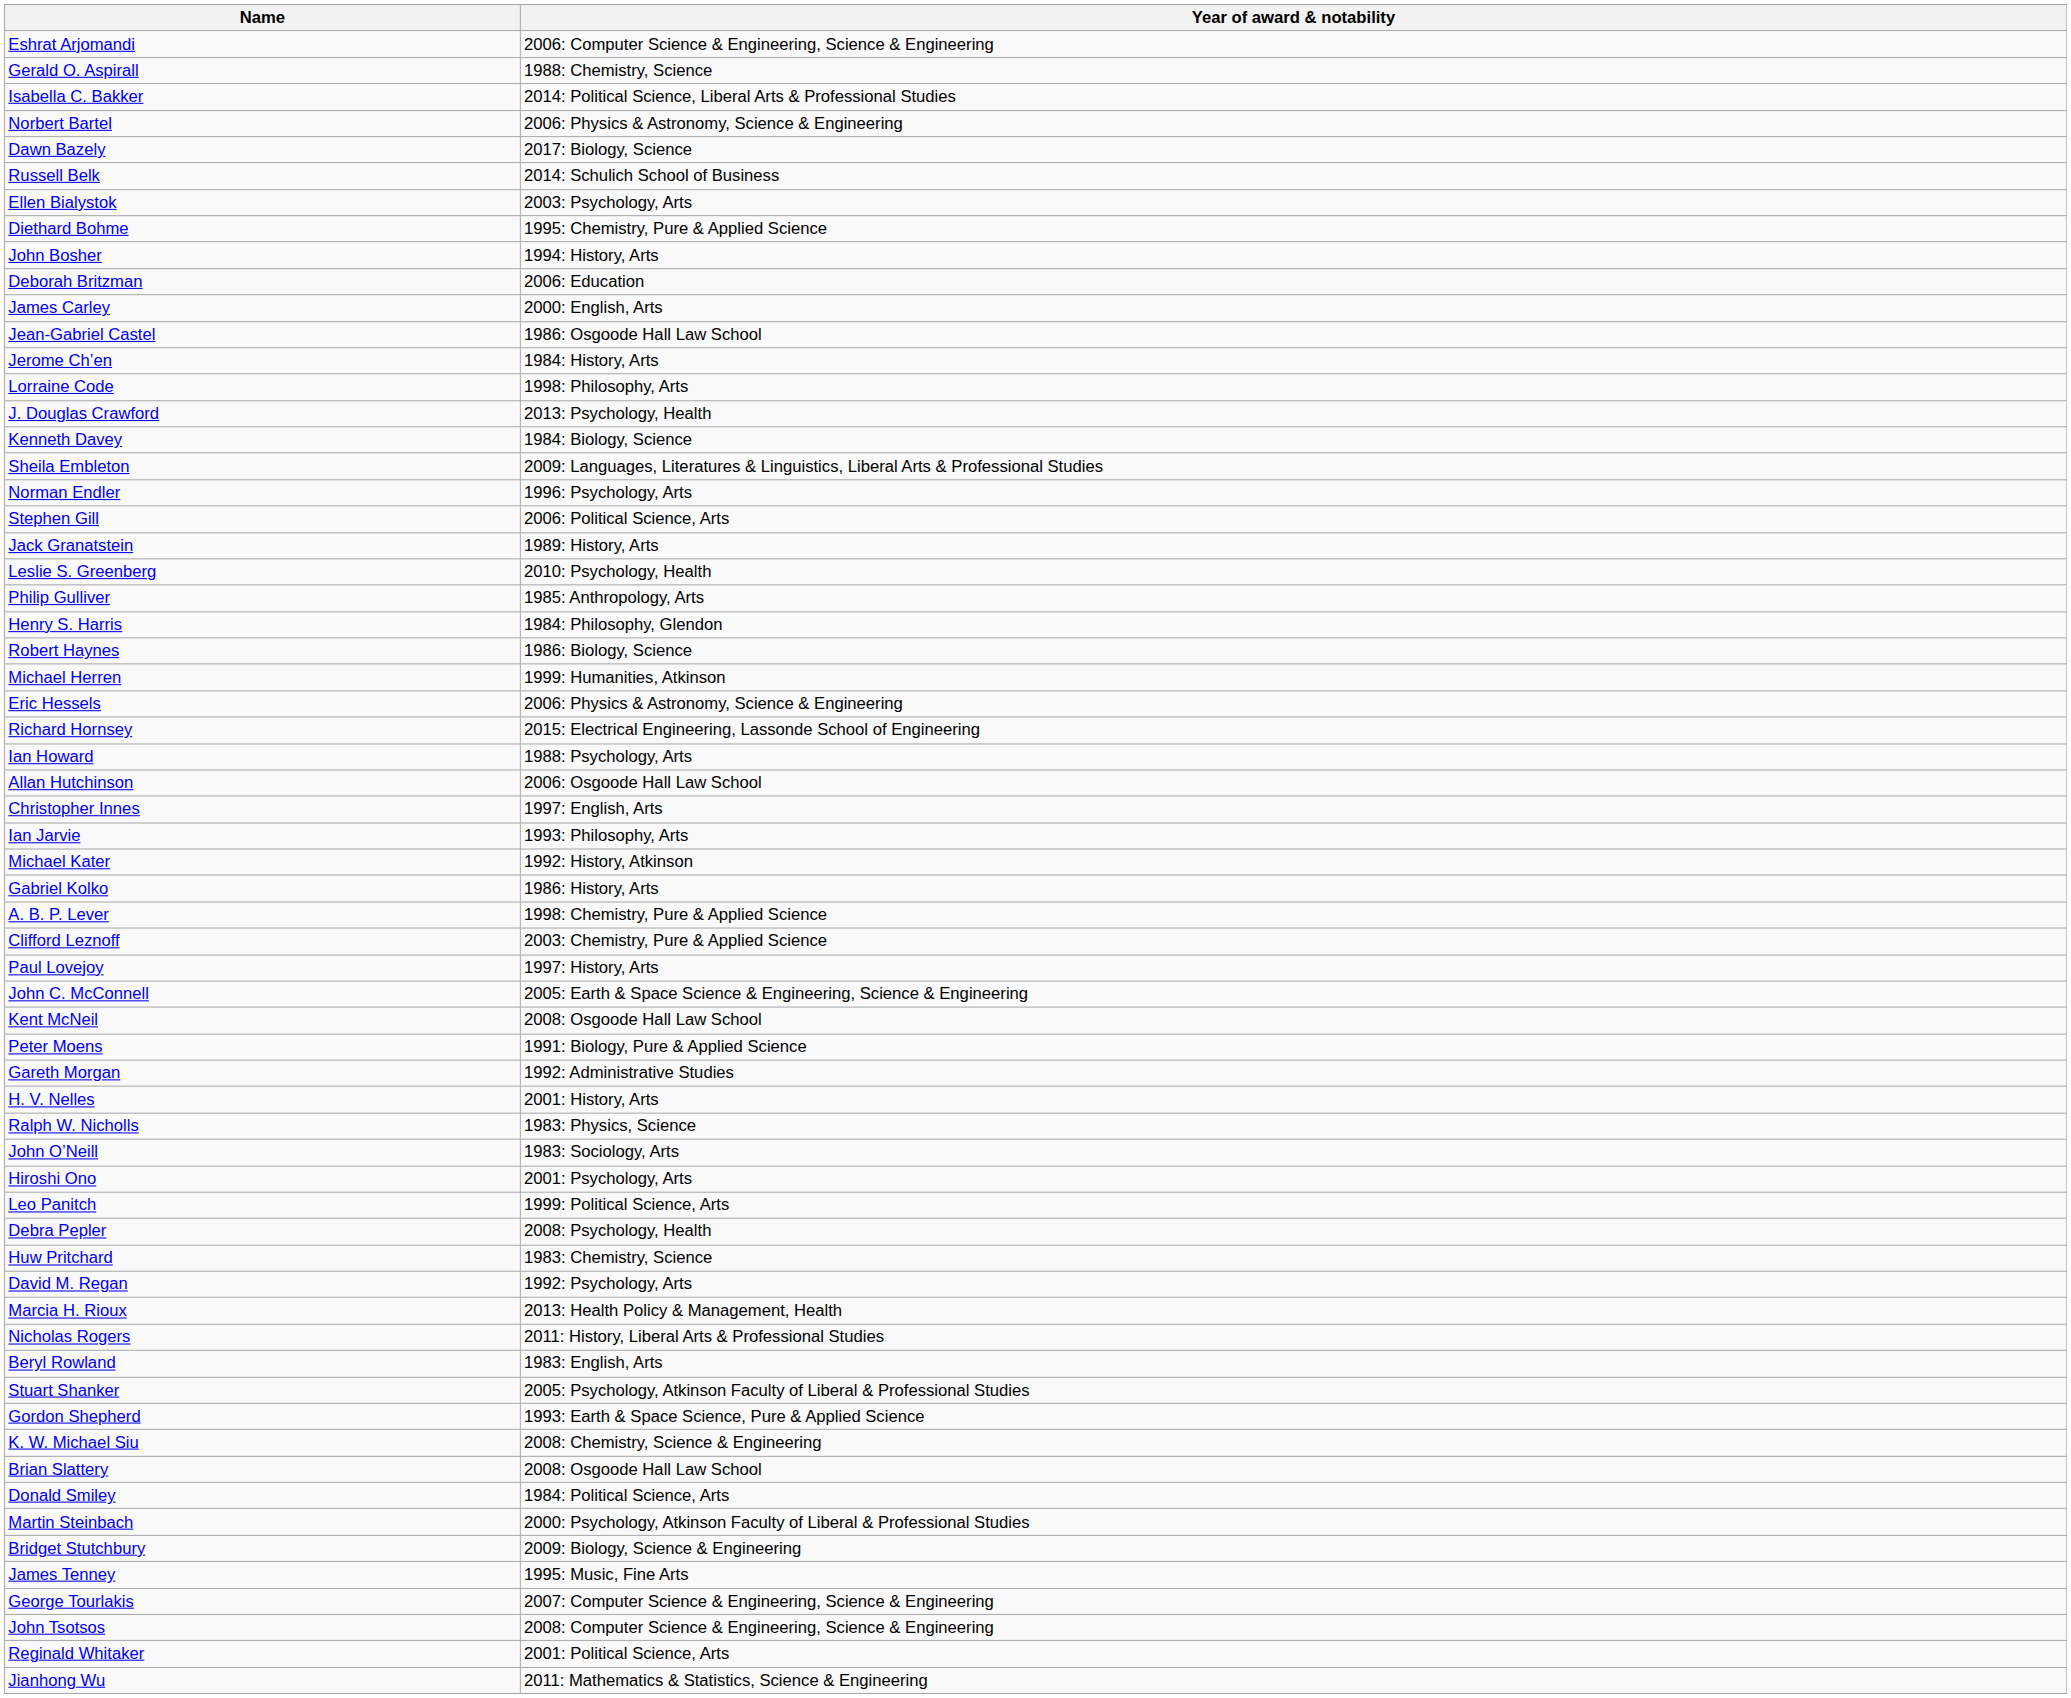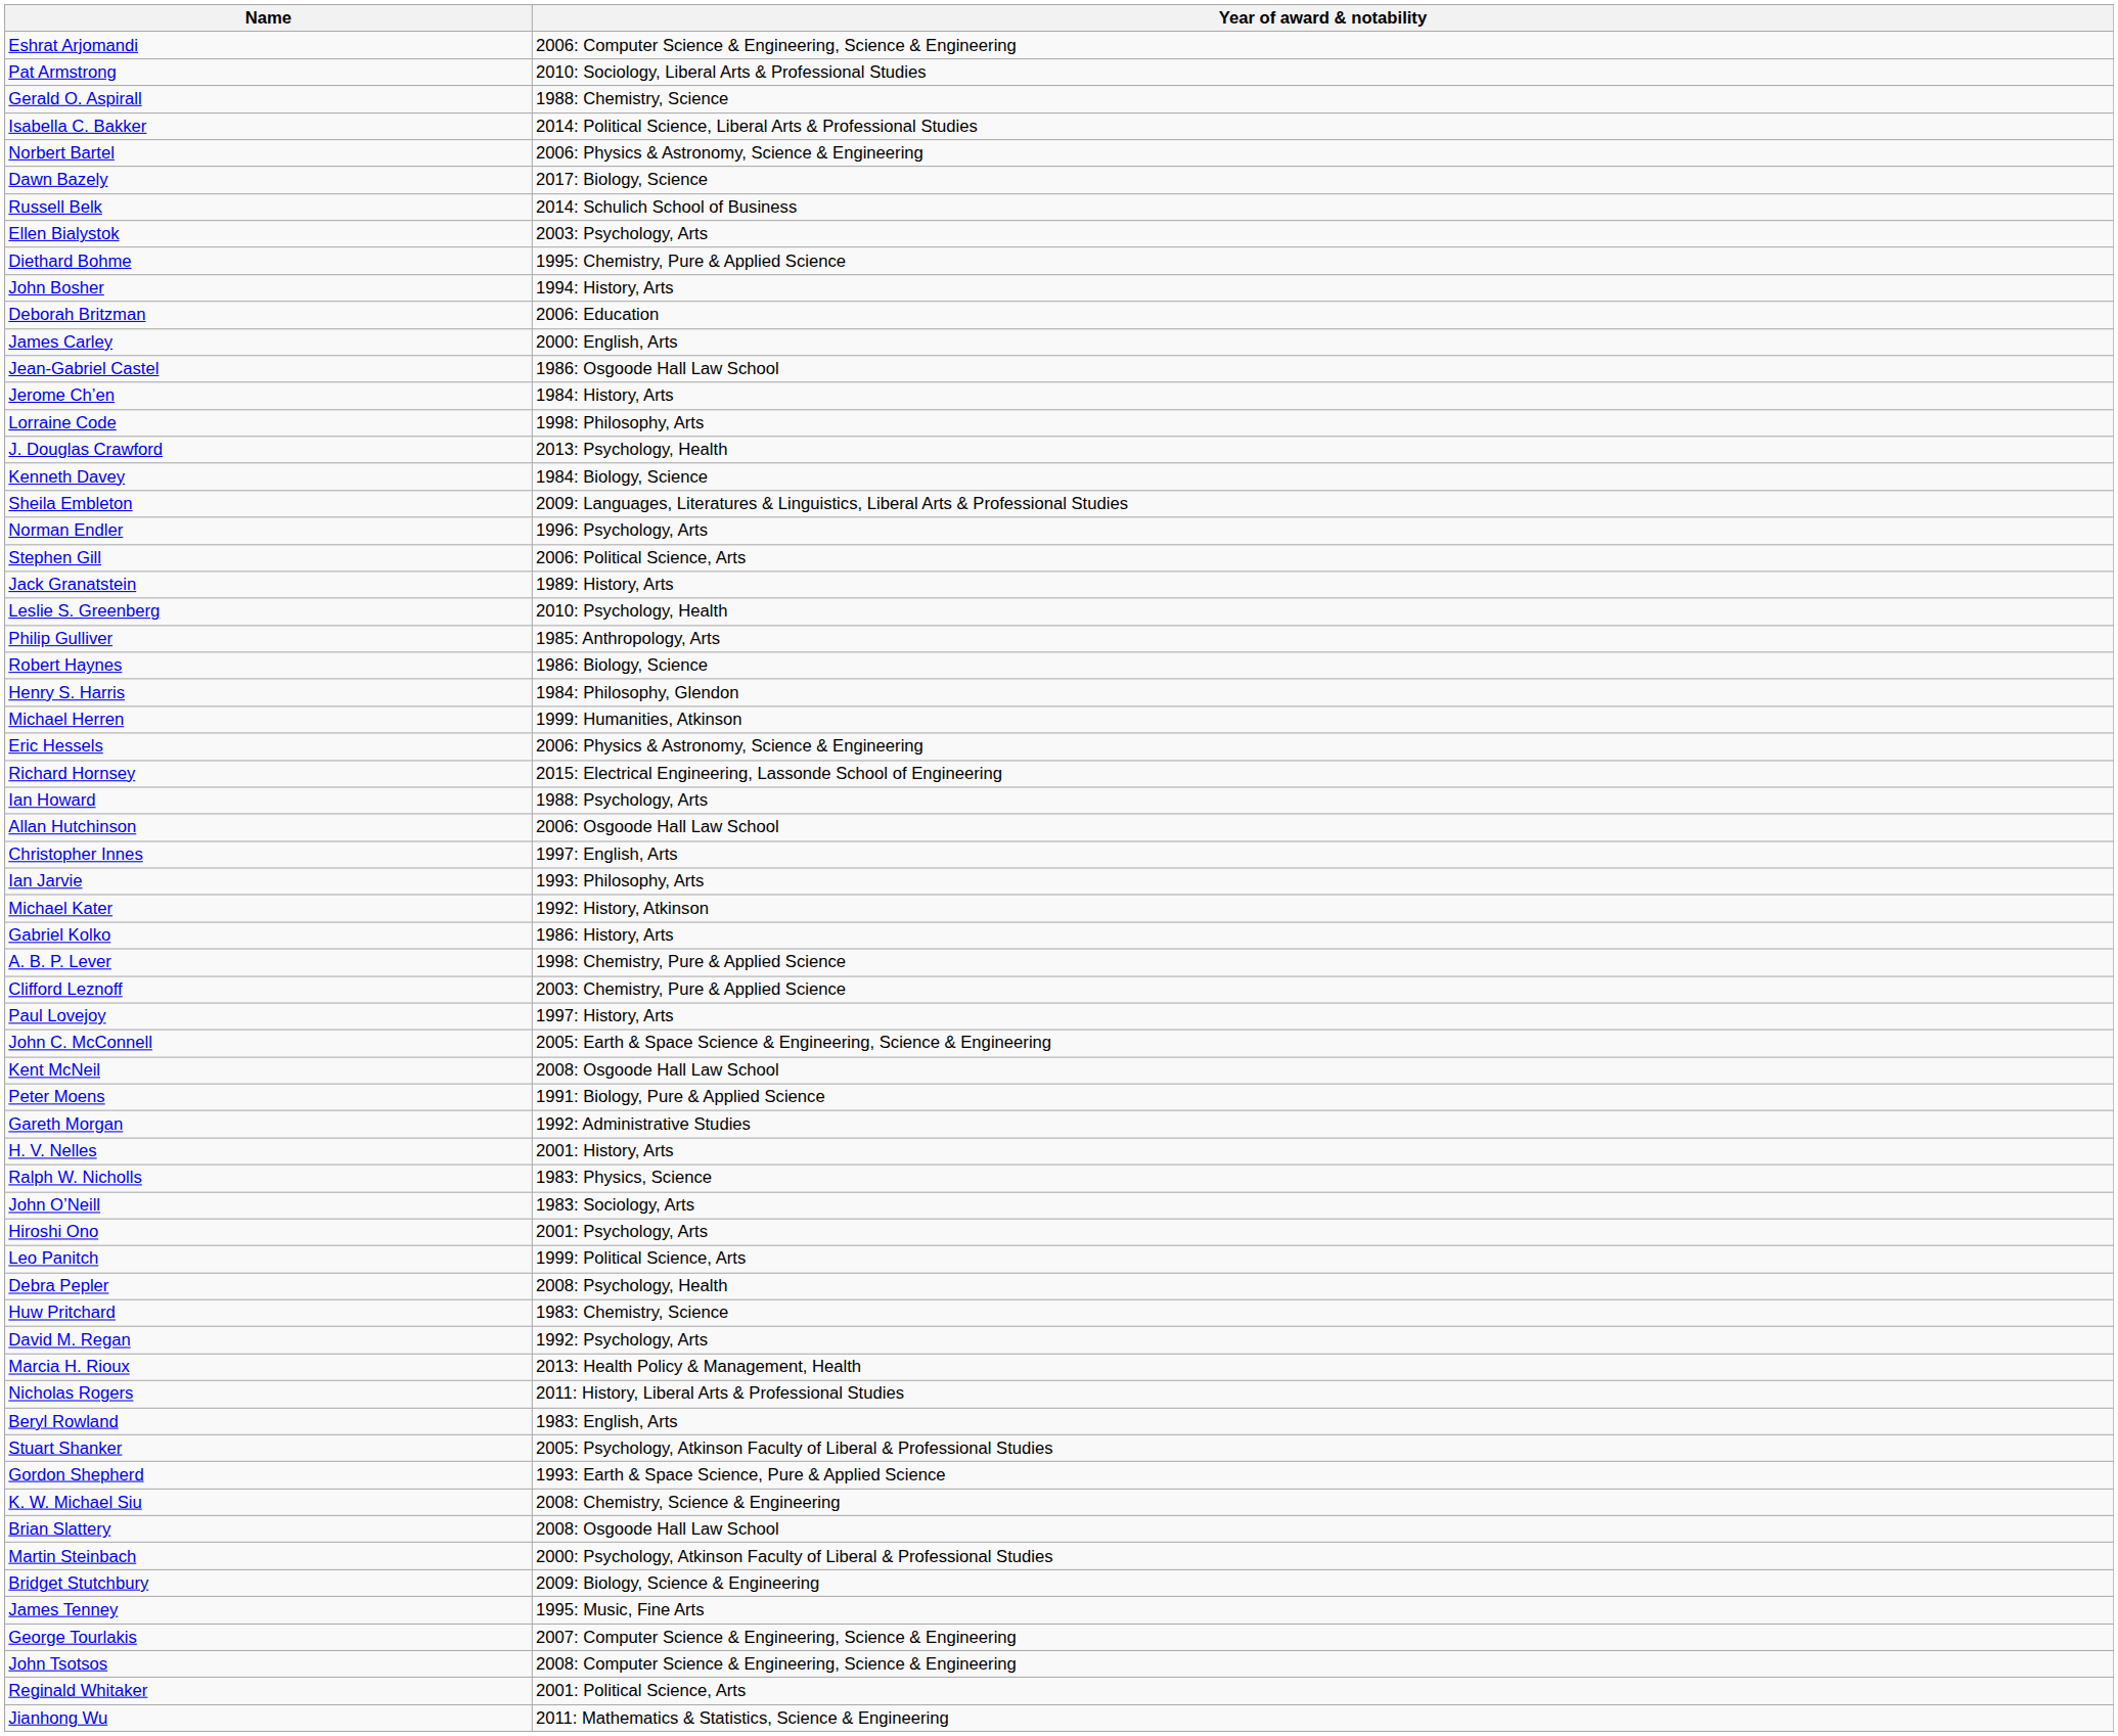 <table class="wikitable sortable" style="width: 100%;">
 <tr>
 <th width = "25%">Name</th>
 <th class="unsortable">Year of award & notability</th>
 </tr>
 <tr valign="top">
 <td><a href='#'>Eshrat Arjomandi</a></td>
 <td>2006: Computer Science & Engineering, Science & Engineering</td>
+</tr>
+<tr valign="top">
+<td><a href='#'>Pat Armstrong</a></td>
+<td>2010: Sociology, Liberal Arts & Professional Studies</td>
 </tr>
 <tr valign="top">
 <td><a href='#'>Gerald O. Aspirall</a></td>
 <td>1988: Chemistry, Science</td>
 </tr>
 <tr valign="top">
 <td><a href='#'>Isabella C. Bakker</a></td>
 <td>2014: Political Science, Liberal Arts & Professional Studies</td>
 </tr>
 <tr valign="top">
 <td><a href='#'>Norbert Bartel</a></td>
 <td>2006: Physics & Astronomy, Science & Engineering</td>
 </tr>
 <tr valign="top">
 <td><a href='#'>Dawn Bazely</a></td>
 <td>2017: Biology, Science</td>
 </tr>
 <tr valign="top">
 <td><a href='#'>Russell Belk</a></td>
 <td>2014: Schulich School of Business</td>
 </tr>
 <tr valign="top">
 <td><a href='#'>Ellen Bialystok</a></td>
 <td>2003: Psychology, Arts</td>
 </tr>
 <tr valign="top">
 <td><a href='#'>Diethard Bohme</a></td>
 <td>1995: Chemistry, Pure & Applied Science</td>
 </tr>
 <tr valign="top">
 <td><a href='#'>John Bosher</a></td>
 <td>1994: History, Arts</td>
 </tr>
 <tr valign="top">
 <td><a href='#'>Deborah Britzman</a></td>
 <td>2006: Education</td>
 </tr>
 <tr valign="top">
 <td><a href='#'>James Carley</a></td>
 <td>2000: English, Arts</td>
 </tr>
 <tr valign="top">
 <td><a href='#'>Jean-Gabriel Castel</a></td>
 <td>1986: Osgoode Hall Law School</td>
 </tr>
 <tr valign="top">
 <td><a href='#'>Jerome Ch’en</a></td>
 <td>1984: History, Arts</td>
 </tr>
 <tr valign="top">
 <td><a href='#'>Lorraine Code</a></td>
 <td>1998: Philosophy, Arts</td>
 </tr>
 <tr valign="top">
 <td><a href='#'>J. Douglas Crawford</a></td>
 <td>2013: Psychology, Health</td>
 </tr>
 <tr valign="top">
 <td><a href='#'>Kenneth Davey</a></td>
 <td>1984: Biology, Science</td>
 </tr>
 <tr valign="top">
 <td><a href='#'>Sheila Embleton</a></td>
 <td>2009: Languages, Literatures & Linguistics, Liberal Arts & Professional Studies</td>
 </tr>
 <tr valign="top">
 <td><a href='#'>Norman Endler</a></td>
 <td>1996: Psychology, Arts</td>
 </tr>
 <tr valign="top">
 <td><a href='#'>Stephen Gill</a></td>
 <td>2006: Political Science, Arts</td>
 </tr>
 <tr valign="top">
 <td><a href='#'>Jack Granatstein</a></td>
 <td>1989: History, Arts</td>
 </tr>
 <tr valign="top">
 <td><a href='#'>Leslie S. Greenberg</a></td>
 <td>2010: Psychology, Health</td>
 </tr>
 <tr valign="top">
 <td><a href='#'>Philip Gulliver</a></td>
 <td>1985: Anthropology, Arts</td>
 </tr>
 <tr valign="top">
+<td><a href='#'>Robert Haynes</a></td>
+<td>1986: Biology, Science</td>
+</tr>
+<tr valign="top">
 <td><a href='#'>Henry S. Harris</a></td>
 <td>1984: Philosophy, Glendon</td>
-</tr>
-<tr valign="top">
-<td><a href='#'>Robert Haynes</a></td>
-<td>1986: Biology, Science</td>
 </tr>
 <tr valign="top">
 <td><a href='#'>Michael Herren</a></td>
 <td>1999: Humanities, Atkinson</td>
 </tr>
 <tr valign="top">
 <td><a href='#'>Eric Hessels</a></td>
 <td>2006: Physics & Astronomy, Science & Engineering</td>
 </tr>
 <tr valign="top">
 <td><a href='#'>Richard Hornsey</a></td>
 <td>2015: Electrical Engineering, Lassonde School of Engineering</td>
 </tr>
 <tr valign="top">
 <td><a href='#'>Ian Howard</a></td>
 <td>1988: Psychology, Arts</td>
 </tr>
 <tr valign="top">
 <td><a href='#'>Allan Hutchinson</a></td>
 <td>2006: Osgoode Hall Law School</td>
 </tr>
 <tr valign="top">
 <td><a href='#'>Christopher Innes</a></td>
 <td>1997: English, Arts</td>
 </tr>
 <tr valign="top">
 <td><a href='#'>Ian Jarvie</a></td>
 <td>1993: Philosophy, Arts</td>
 </tr>
 <tr valign="top">
 <td><a href='#'>Michael Kater</a></td>
 <td>1992: History, Atkinson</td>
 </tr>
 <tr valign="top">
 <td><a href='#'>Gabriel Kolko</a></td>
 <td>1986: History, Arts</td>
 </tr>
 <tr valign="top">
 <td><a href='#'>A. B. P. Lever</a></td>
 <td>1998: Chemistry, Pure & Applied Science</td>
 </tr>
 <tr valign="top">
 <td><a href='#'>Clifford Leznoff</a></td>
 <td>2003: Chemistry, Pure & Applied Science</td>
 </tr>
 <tr valign="top">
 <td><a href='#'>Paul Lovejoy</a></td>
 <td>1997: History, Arts</td>
 </tr>
 <tr valign="top">
 <td><a href='#'>John C. McConnell</a></td>
 <td>2005: Earth & Space Science & Engineering, Science & Engineering</td>
 </tr>
 <tr valign="top">
 <td><a href='#'>Kent McNeil</a></td>
 <td>2008: Osgoode Hall Law School</td>
 </tr>
 <tr valign="top">
 <td><a href='#'>Peter Moens</a></td>
 <td>1991: Biology, Pure & Applied Science</td>
 </tr>
 <tr valign="top">
 <td><a href='#'>Gareth Morgan</a></td>
 <td>1992: Administrative Studies</td>
 </tr>
 <tr valign="top">
 <td><a href='#'>H.&nbsp;V. Nelles</a></td>
 <td>2001: History, Arts</td>
 </tr>
 <tr valign="top">
 <td><a href='#'>Ralph W. Nicholls</a></td>
 <td>1983: Physics, Science</td>
 </tr>
 <tr valign="top">
 <td><a href='#'>John O’Neill</a></td>
 <td>1983: Sociology, Arts</td>
 </tr>
 <tr valign="top">
 <td><a href='#'>Hiroshi Ono</a></td>
 <td>2001: Psychology, Arts</td>
 </tr>
 <tr valign="top">
 <td><a href='#'>Leo Panitch</a></td>
 <td>1999: Political Science, Arts</td>
 </tr>
 <tr valign="top">
 <td><a href='#'>Debra Pepler</a></td>
 <td>2008: Psychology, Health</td>
 </tr>
 <tr valign="top">
 <td><a href='#'>Huw Pritchard</a></td>
 <td>1983: Chemistry, Science</td>
 </tr>
 <tr valign="top">
 <td><a href='#'>David M. Regan</a></td>
 <td>1992: Psychology, Arts</td>
 </tr>
 <tr valign="top">
 <td><a href='#'>Marcia H. Rioux</a></td>
 <td>2013: Health Policy & Management, Health</td>
 </tr>
 <tr valign="top">
 <td><a href='#'>Nicholas Rogers</a></td>
 <td>2011: History, Liberal Arts & Professional Studies</td>
 </tr>
 <tr valign="top">
 <td><a href='#'>Beryl Rowland</a></td>
 <td>1983: English, Arts</td>
 </tr>
 <tr valign="top">
 <td><a href='#'>Stuart Shanker</a></td>
 <td>2005: Psychology, Atkinson Faculty of Liberal & Professional Studies</td>
 </tr>
 <tr valign="top">
 <td><a href='#'>Gordon Shepherd</a></td>
 <td>1993: Earth & Space Science, Pure & Applied Science</td>
 </tr>
 <tr valign="top">
 <td><a href='#'>K. W. Michael Siu</a></td>
 <td>2008: Chemistry, Science & Engineering</td>
 </tr>
 <tr valign="top">
 <td><a href='#'>Brian Slattery</a></td>
 <td>2008: Osgoode Hall Law School</td>
 </tr>
 <tr valign="top">
-<td><a href='#'>Donald Smiley</a></td>
-<td>1984: Political Science, Arts</td>
-</tr>
-<tr valign="top">
 <td><a href='#'>Martin Steinbach</a></td>
 <td>2000: Psychology, Atkinson Faculty of Liberal & Professional Studies</td>
 </tr>
 <tr valign="top">
 <td><a href='#'>Bridget Stutchbury</a></td>
 <td>2009: Biology, Science & Engineering</td>
 </tr>
 <tr valign="top">
 <td><a href='#'>James Tenney</a></td>
 <td>1995: Music, Fine Arts</td>
 </tr>
 <tr valign="top">
 <td><a href='#'>George Tourlakis</a></td>
 <td>2007: Computer Science & Engineering, Science & Engineering</td>
 </tr>
 <tr valign="top">
 <td><a href='#'>John Tsotsos</a></td>
 <td>2008: Computer Science & Engineering, Science & Engineering</td>
 </tr>
 <tr valign="top">
 <td><a href='#'>Reginald Whitaker</a></td>
 <td>2001: Political Science, Arts</td>
 </tr>
 <tr valign="top">
 <td><a href='#'>Jianhong Wu</a></td>
 <td>2011: Mathematics & Statistics, Science & Engineering</td>
 </tr>
 <tr valign="top">
 </tr>
 </table>
